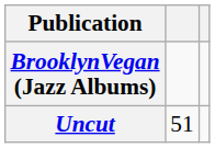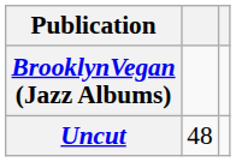 <table class="wikitable plainrowheaders">
 <tr>
 <th scope="col">Publication</th>
 <th scope="col"></th>
 <th scope="col"></th>
 </tr>
 <tr>
 <th scope="row"><em><a href='#'>BrooklynVegan</a></em><br>(Jazz Albums)</th>
 <td></td>
 <td></td>
 </tr>
 <tr>
 <th scope="row"><em><a href='#'>Uncut</a></em></th>
-<td>51</td>
+<td>48</td>
 <td></td>
 </tr>
 </table>
